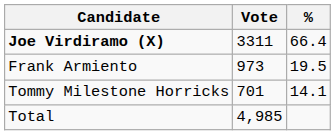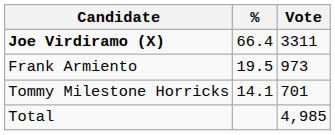 <table class="wikitable">
 <tr>
 <th bgcolor="#DDDDFF">Candidate</th>
+<th bgcolor="#DDDDFF">%</th>
 <th bgcolor="#DDDDFF">Vote</th>
-<th bgcolor="#DDDDFF">%</th>
 </tr>
 <tr>
 <td><strong>Joe Virdiramo (X)</strong></td>
+<td>66.4</td>
 <td>3311</td>
-<td>66.4</td>
 </tr>
 <tr>
 <td>Frank Armiento</td>
+<td>19.5</td>
 <td>973</td>
-<td>19.5</td>
 </tr>
 <tr>
 <td>Tommy Milestone Horricks</td>
+<td>14.1</td>
 <td>701</td>
-<td>14.1</td>
 </tr>
 <tr>
 <td>Total</td>
+<td></td>
 <td>4,985</td>
-<td></td>
 </tr>
 </table>
